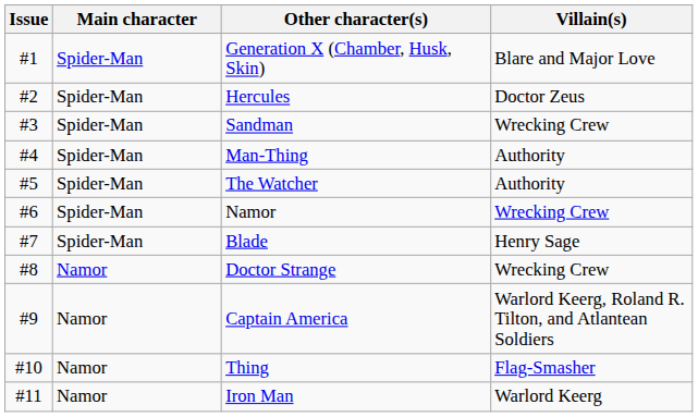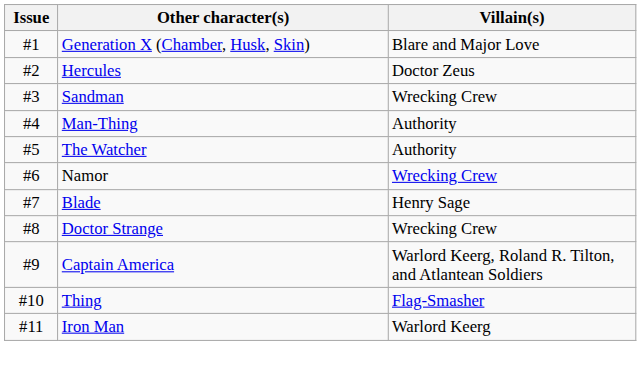 <table class="wikitable" >
 <tr>
 <th width=5%>Issue</th>
-<th width=25%>Main character</th>
 <th width=40%>Other character(s)</th>
 <th width=30%>Villain(s)</th>
 </tr>
 <tr>
 <td style="text-align:center;">#1</td>
-<td><a href='#'>Spider-Man</a></td>
 <td><a href='#'>Generation X</a> (<a href='#'>Chamber</a>, <a href='#'>Husk</a>, <a href='#'>Skin</a>)</td>
 <td>Blare and Major Love</td>
 </tr>
 <tr>
 <td style="text-align:center;">#2</td>
-<td>Spider-Man</td>
 <td><a href='#'>Hercules</a></td>
 <td>Doctor Zeus</td>
 </tr>
 <tr>
 <td style="text-align:center;">#3</td>
-<td>Spider-Man</td>
 <td><a href='#'>Sandman</a></td>
 <td>Wrecking Crew</td>
 </tr>
 <tr>
 <td style="text-align:center;">#4</td>
-<td>Spider-Man</td>
 <td><a href='#'>Man-Thing</a></td>
 <td>Authority</td>
 </tr>
 <tr>
 <td style="text-align:center;">#5</td>
-<td>Spider-Man</td>
 <td><a href='#'>The Watcher</a></td>
 <td>Authority</td>
 </tr>
 <tr>
 <td style="text-align:center;">#6</td>
-<td>Spider-Man</td>
 <td>Namor</td>
 <td><a href='#'>Wrecking Crew</a></td>
 </tr>
 <tr>
 <td style="text-align:center;">#7</td>
-<td>Spider-Man</td>
 <td><a href='#'>Blade</a></td>
 <td>Henry Sage</td>
 </tr>
 <tr>
 <td style="text-align:center;">#8</td>
-<td><a href='#'>Namor</a></td>
 <td><a href='#'>Doctor Strange</a></td>
 <td>Wrecking Crew</td>
 </tr>
 <tr>
 <td style="text-align:center;">#9</td>
-<td>Namor</td>
 <td><a href='#'>Captain America</a></td>
 <td>Warlord Keerg, Roland R. Tilton, and Atlantean Soldiers</td>
 </tr>
 <tr>
 <td style="text-align:center;">#10</td>
-<td>Namor</td>
 <td><a href='#'>Thing</a></td>
 <td><a href='#'>Flag-Smasher</a></td>
 </tr>
 <tr>
 <td style="text-align:center;">#11</td>
-<td>Namor</td>
 <td><a href='#'>Iron Man</a></td>
 <td>Warlord Keerg</td>
 </tr>
 </table>
